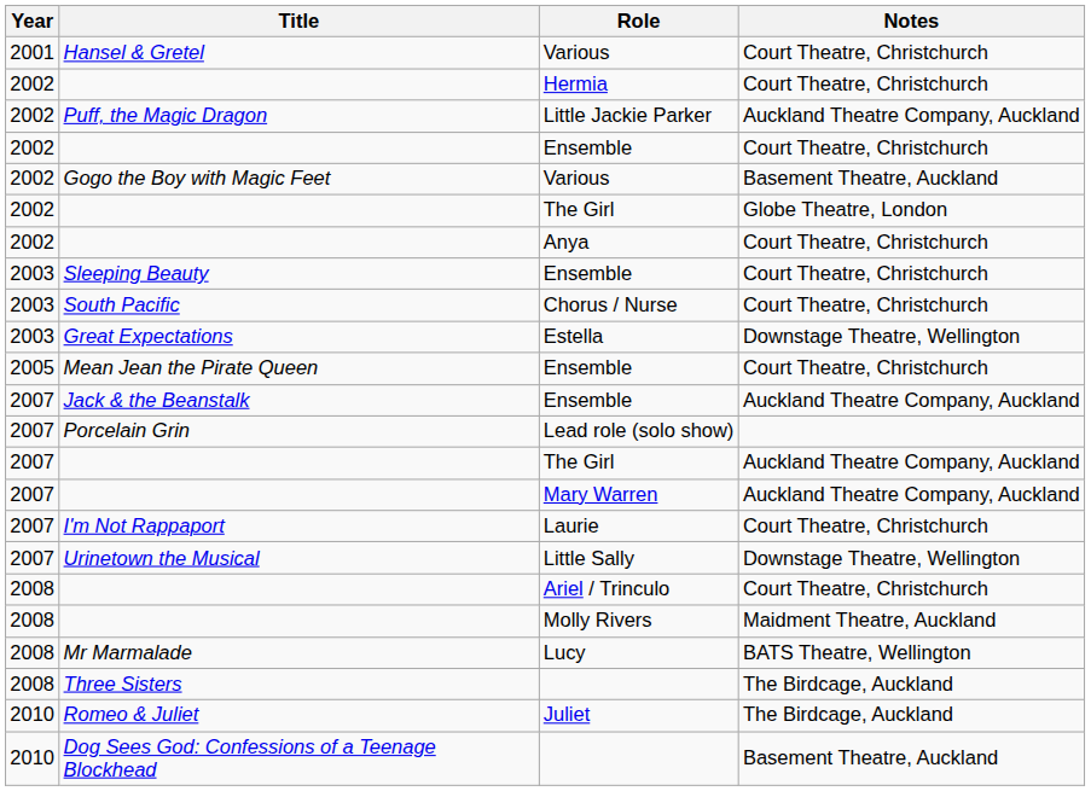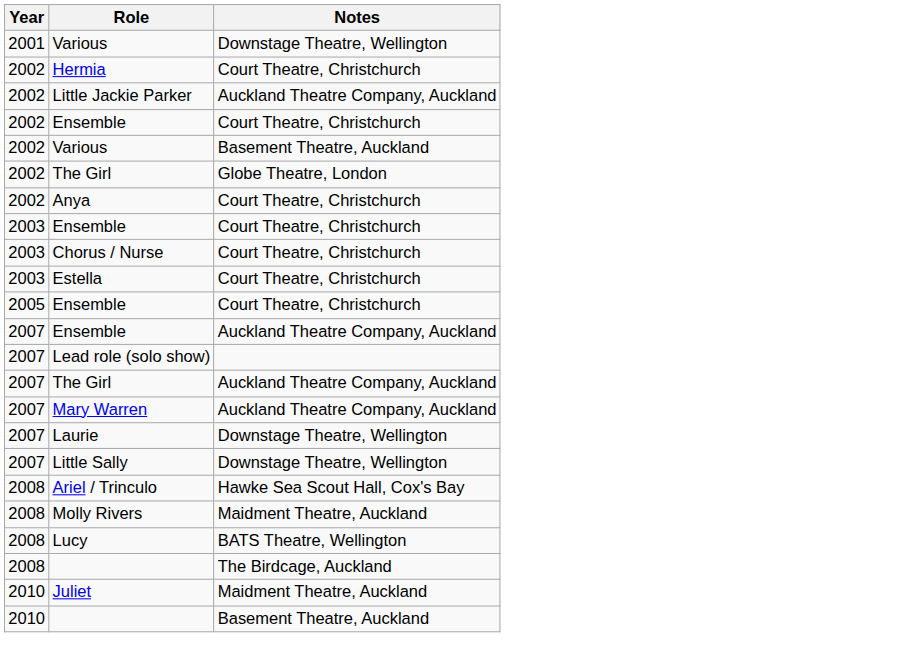 <table class="wikitable sortable">
 <tr>
 <th>Year</th>
-<th>Title</th>
 <th>Role</th>
 <th class="unsortable">Notes</th>
 </tr>
 <tr>
 <td>2001</td>
-<td><em><a href='#'>Hansel & Gretel</a></em></td>
 <td>Various</td>
-<td>Court Theatre, Christchurch</td>
+<td>Downstage Theatre, Wellington</td>
 </tr>
 <tr>
 <td>2002</td>
-<td><em></em></td>
 <td><a href='#'>Hermia</a></td>
 <td>Court Theatre, Christchurch</td>
 </tr>
 <tr>
 <td>2002</td>
-<td><em><a href='#'>Puff, the Magic Dragon</a></em></td>
 <td>Little Jackie Parker</td>
 <td>Auckland Theatre Company, Auckland</td>
 </tr>
 <tr>
 <td>2002</td>
-<td><em></em></td>
 <td>Ensemble</td>
 <td>Court Theatre, Christchurch</td>
 </tr>
 <tr>
 <td>2002</td>
-<td><em>Gogo the Boy with Magic Feet</em></td>
 <td>Various</td>
 <td>Basement Theatre, Auckland</td>
 </tr>
 <tr>
 <td>2002</td>
-<td><em></em></td>
 <td>The Girl</td>
 <td>Globe Theatre, London</td>
 </tr>
 <tr>
 <td>2002</td>
-<td><em></em></td>
 <td>Anya</td>
 <td>Court Theatre, Christchurch</td>
 </tr>
 <tr>
 <td>2003</td>
-<td><em><a href='#'>Sleeping Beauty</a></em></td>
 <td>Ensemble</td>
 <td>Court Theatre, Christchurch</td>
 </tr>
 <tr>
 <td>2003</td>
-<td><em><a href='#'>South Pacific</a></em></td>
 <td>Chorus / Nurse</td>
 <td>Court Theatre, Christchurch</td>
 </tr>
 <tr>
 <td>2003</td>
-<td><em><a href='#'>Great Expectations</a></em></td>
 <td>Estella</td>
-<td>Downstage Theatre, Wellington</td>
+<td>Court Theatre, Christchurch</td>
 </tr>
 <tr>
 <td>2005</td>
-<td><em>Mean Jean the Pirate Queen</em></td>
 <td>Ensemble</td>
 <td>Court Theatre, Christchurch</td>
 </tr>
 <tr>
 <td>2007</td>
-<td><em><a href='#'>Jack & the Beanstalk</a></em></td>
 <td>Ensemble</td>
 <td>Auckland Theatre Company, Auckland</td>
 </tr>
 <tr>
 <td>2007</td>
-<td><em>Porcelain Grin</em></td>
 <td>Lead role (solo show)</td>
 <td></td>
 </tr>
 <tr>
 <td>2007</td>
-<td><em></em></td>
 <td>The Girl</td>
 <td>Auckland Theatre Company, Auckland</td>
 </tr>
 <tr>
 <td>2007</td>
-<td><em></em></td>
 <td><a href='#'>Mary Warren</a></td>
 <td>Auckland Theatre Company, Auckland</td>
 </tr>
 <tr>
 <td>2007</td>
-<td><em><a href='#'>I'm Not Rappaport</a></em></td>
 <td>Laurie</td>
-<td>Court Theatre, Christchurch</td>
+<td>Downstage Theatre, Wellington</td>
 </tr>
 <tr>
 <td>2007</td>
-<td><em><a href='#'>Urinetown the Musical</a></em></td>
 <td>Little Sally</td>
 <td>Downstage Theatre, Wellington</td>
 </tr>
 <tr>
 <td>2008</td>
-<td><em></em></td>
 <td><a href='#'>Ariel</a> / Trinculo</td>
-<td>Court Theatre, Christchurch</td>
+<td>Hawke Sea Scout Hall, Cox's Bay</td>
 </tr>
 <tr>
 <td>2008</td>
-<td><em></em></td>
 <td>Molly Rivers</td>
 <td>Maidment Theatre, Auckland</td>
 </tr>
 <tr>
 <td>2008</td>
-<td><em>Mr Marmalade</em></td>
 <td>Lucy</td>
 <td>BATS Theatre, Wellington</td>
 </tr>
 <tr>
 <td>2008</td>
-<td><em><a href='#'>Three Sisters</a></em></td>
 <td></td>
 <td>The Birdcage, Auckland</td>
 </tr>
 <tr>
 <td>2010</td>
-<td><em><a href='#'>Romeo & Juliet</a></em></td>
 <td><a href='#'>Juliet</a></td>
-<td>The Birdcage, Auckland</td>
+<td>Maidment Theatre, Auckland</td>
 </tr>
 <tr>
 <td>2010</td>
-<td><em><a href='#'>Dog Sees God: Confessions of a Teenage Blockhead</a></em></td>
 <td></td>
 <td>Basement Theatre, Auckland</td>
 </tr>
 </table>
